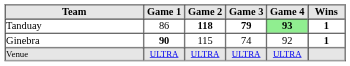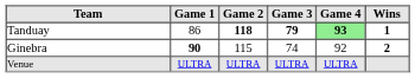 <table border="1" cellspacing="0"  style="width:525px; margin:auto;">
 <tr style="text-align:center; background:#e6e6e6;">
 <th style="text-align:center; width:30%;">Team</th>
 <th width=8%>Game 1</th>
 <th width=8%>Game 2</th>
 <th width=8%>Game 3</th>
 <th width=8%>Game 4</th>
 <th width=8%>Wins</th>
 </tr>
 <tr style="text-align:center;">
 <td align=left>Tanduay</td>
 <td>86</td>
 <td><strong>118</strong></td>
 <td><strong>79</strong></td>
 <td style="background: lightgreen;"><strong>93</strong></td>
 <td><strong>1</strong></td>
 </tr>
 <tr style="text-align:center;">
 <td align=left>Ginebra</td>
 <td><strong>90</strong></td>
 <td>115</td>
 <td>74</td>
 <td>92</td>
-<td><strong>1</strong></td>
+<td><strong>2</strong></td>
 </tr>
 <tr style="text-align:center; font-size:85%; background:#e6e6e6;">
 <td align=left>Venue</td>
 <td><a href='#'>ULTRA</a></td>
 <td><a href='#'>ULTRA</a></td>
 <td><a href='#'>ULTRA</a></td>
 <td><a href='#'>ULTRA</a></td>
 <td></td>
 </tr>
 </table>
